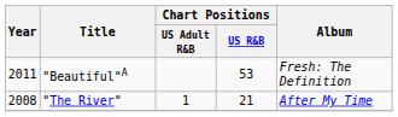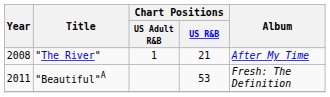 <table class="wikitable">
 <tr>
 <th rowspan="2">Year</th>
 <th rowspan="2" width="120">Title</th>
 <th colspan="2">Chart Positions</th>
 <th rowspan="2" width="120">Album</th>
 </tr>
 <tr>
 <th width="60"><small>US Adult R&B</small></th>
 <th width="60"><small><a href='#'>US R&B</a></small></th>
 </tr>
 <tr>
+<td align="center" rowspan="1">2008</td>
+<td>"<a href='#'>The River</a>"</td>
+<td align="center">1</td>
+<td align="center">21</td>
+<td rowspan="1"><em><a href='#'>After My Time</a></em></td>
+</tr>
+<tr>
 <td align="center" rowspan="1">2011</td>
 <td>"Beautiful"<sup>A</sup></td>
 <td align="center"></td>
 <td align="center">53</td>
 <td rowspan="1"><em>Fresh: The Definition</em></td>
 </tr>
 <tr>
-<td align="center" rowspan="1">2008</td>
-<td>"<a href='#'>The River</a>"</td>
-<td align="center">1</td>
-<td align="center">21</td>
-<td rowspan="1"><em><a href='#'>After My Time</a></em></td>
-</tr>
-<tr>
 </tr>
 </table>
